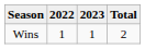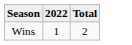 <table class="wikitable">
 <tr bgcolor=efefef>
 <td><strong>Season</strong></td>
 <td><strong>2022</strong></td>
-<td><strong>2023</strong></td>
 <td><strong>Total</strong></td>
 </tr>
 <tr align="center">
 <td>Wins</td>
 <td>1</td>
-<td>1</td>
 <td>2</td>
 </tr>
 </table>
